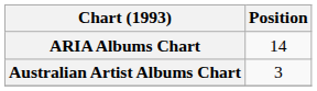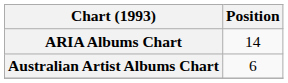 <table class="wikitable sortable plainrowheaders" style="text-align:center">
 <tr>
 <th scope="col">Chart (1993)</th>
 <th scope="col">Position</th>
 </tr>
 <tr>
 <th scope="row">ARIA Albums Chart</th>
 <td>14</td>
 </tr>
 <tr>
 <th scope="row">Australian Artist Albums Chart</th>
-<td>3</td>
+<td>6</td>
 </tr>
 <tr>
 </tr>
 </table>
